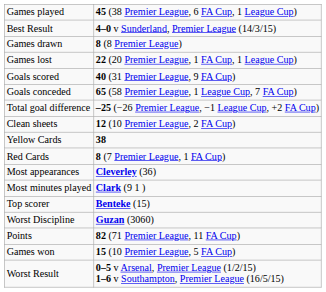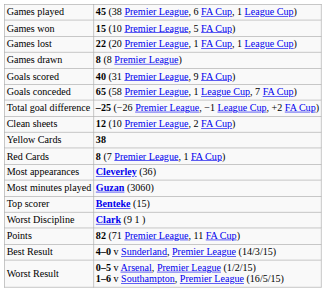 <table class="wikitable">
 <tr>
 <td>Games played</td>
 <td><strong>45</strong> (38 <a href='#'>Premier League</a>, 6 <a href='#'>FA Cup</a>, 1 <a href='#'>League Cup</a>)</td>
 </tr>
 <tr>
-<td>Best Result</td>
-<td><strong>4–0</strong> v <a href='#'>Sunderland</a>, <a href='#'>Premier League</a> (14/3/15)</td>
+<td>Games won</td>
+<td><strong>15</strong> (10 <a href='#'>Premier League</a>, 5 <a href='#'>FA Cup</a>)</td>
+</tr>
+<tr>
+<td>Games lost</td>
+<td><strong>22</strong> (20 <a href='#'>Premier League</a>, 1 <a href='#'>FA Cup</a>, 1 <a href='#'>League Cup</a>)</td>
 </tr>
 <tr>
 <td>Games drawn</td>
 <td><strong>8</strong> (8 <a href='#'>Premier League</a>)</td>
-</tr>
-<tr>
-<td>Games lost</td>
-<td><strong>22</strong> (20 <a href='#'>Premier League</a>, 1 <a href='#'>FA Cup</a>, 1 <a href='#'>League Cup</a>)</td>
 </tr>
 <tr>
 <td>Goals scored</td>
 <td><strong>40</strong> (31 <a href='#'>Premier League</a>, 9 <a href='#'>FA Cup</a>)</td>
 </tr>
 <tr>
 <td>Goals conceded</td>
 <td><strong>65</strong> (58 <a href='#'>Premier League</a>, 1 <a href='#'>League Cup</a>, 7 <a href='#'>FA Cup</a>)</td>
 </tr>
 <tr>
 <td>Total goal difference</td>
 <td><strong>–25</strong> (−26 <a href='#'>Premier League</a>, −1 <a href='#'>League Cup</a>, +2 <a href='#'>FA Cup</a>)</td>
 </tr>
 <tr>
 <td>Clean sheets</td>
 <td><strong>12</strong> (10 <a href='#'>Premier League</a>, 2 <a href='#'>FA Cup</a>)</td>
 </tr>
 <tr>
 <td>Yellow Cards</td>
 <td><strong>38</strong></td>
 </tr>
 <tr>
 <td>Red Cards</td>
 <td><strong>8</strong> (7 <a href='#'>Premier League</a>, 1 <a href='#'>FA Cup</a>)</td>
 </tr>
 <tr>
 <td>Most appearances</td>
 <td> <strong><a href='#'>Cleverley</a></strong> (36)</td>
 </tr>
 <tr>
 <td>Most minutes played</td>
-<td> <strong><a href='#'>Clark</a></strong> (9  1 )</td>
+<td> <strong><a href='#'>Guzan</a></strong> (3060)</td>
 </tr>
 <tr>
 <td>Top scorer</td>
 <td> <strong><a href='#'>Benteke</a></strong> (15)</td>
 </tr>
 <tr>
 <td>Worst Discipline</td>
-<td> <strong><a href='#'>Guzan</a></strong> (3060)</td>
+<td> <strong><a href='#'>Clark</a></strong> (9  1 )</td>
 </tr>
 <tr>
 <td>Points</td>
 <td><strong>82</strong> (71 <a href='#'>Premier League</a>, 11 <a href='#'>FA Cup</a>)</td>
 </tr>
 <tr>
-<td>Games won</td>
-<td><strong>15</strong> (10 <a href='#'>Premier League</a>, 5 <a href='#'>FA Cup</a>)</td>
+<td>Best Result</td>
+<td><strong>4–0</strong> v <a href='#'>Sunderland</a>, <a href='#'>Premier League</a> (14/3/15)</td>
 </tr>
 <tr>
 <td>Worst Result</td>
 <td><strong>0–5</strong> v <a href='#'>Arsenal</a>, <a href='#'>Premier League</a> (1/2/15)<br><strong>1–6</strong> v <a href='#'>Southampton</a>, <a href='#'>Premier League</a> (16/5/15)</td>
 </tr>
 </table>
